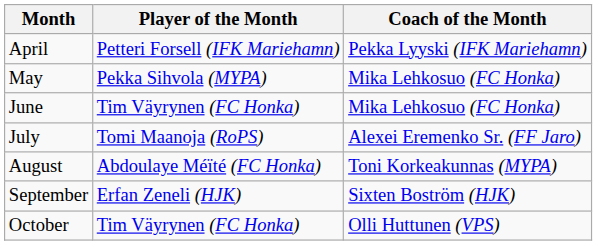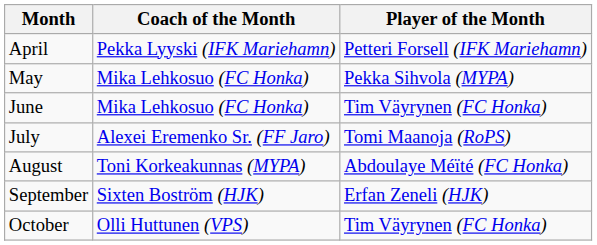 <table class="wikitable">
 <tr>
 <th>Month</th>
+<th>Coach of the Month</th>
 <th>Player of the Month</th>
-<th>Coach of the Month</th>
 </tr>
 <tr>
 <td>April</td>
+<td> <a href='#'>Pekka Lyyski</a> <em>(<a href='#'>IFK Mariehamn</a>)</em></td>
 <td> <a href='#'>Petteri Forsell</a> <em>(<a href='#'>IFK Mariehamn</a>)</em></td>
-<td> <a href='#'>Pekka Lyyski</a> <em>(<a href='#'>IFK Mariehamn</a>)</em></td>
 </tr>
 <tr>
 <td>May</td>
+<td> <a href='#'>Mika Lehkosuo</a> <em>(<a href='#'>FC Honka</a>)</em></td>
 <td> <a href='#'>Pekka Sihvola</a> <em>(<a href='#'>MYPA</a>)</em></td>
-<td> <a href='#'>Mika Lehkosuo</a> <em>(<a href='#'>FC Honka</a>)</em></td>
 </tr>
 <tr>
 <td>June</td>
+<td> <a href='#'>Mika Lehkosuo</a> <em>(<a href='#'>FC Honka</a>)</em></td>
 <td> <a href='#'>Tim Väyrynen</a> <em>(<a href='#'>FC Honka</a>)</em></td>
-<td> <a href='#'>Mika Lehkosuo</a> <em>(<a href='#'>FC Honka</a>)</em></td>
 </tr>
 <tr>
 <td>July</td>
+<td> <a href='#'>Alexei Eremenko Sr.</a> <em>(<a href='#'>FF Jaro</a>)</em></td>
 <td> <a href='#'>Tomi Maanoja</a> <em>(<a href='#'>RoPS</a>)</em></td>
-<td> <a href='#'>Alexei Eremenko Sr.</a> <em>(<a href='#'>FF Jaro</a>)</em></td>
 </tr>
 <tr>
 <td>August</td>
+<td> <a href='#'>Toni Korkeakunnas</a> <em>(<a href='#'>MYPA</a>)</em></td>
 <td> <a href='#'>Abdoulaye Méïté</a> <em>(<a href='#'>FC Honka</a>)</em></td>
-<td> <a href='#'>Toni Korkeakunnas</a> <em>(<a href='#'>MYPA</a>)</em></td>
 </tr>
 <tr>
 <td>September</td>
+<td> <a href='#'>Sixten Boström</a> <em>(<a href='#'>HJK</a>)</em></td>
 <td> <a href='#'>Erfan Zeneli</a> <em>(<a href='#'>HJK</a>)</em></td>
-<td> <a href='#'>Sixten Boström</a> <em>(<a href='#'>HJK</a>)</em></td>
 </tr>
 <tr>
 <td>October</td>
+<td> <a href='#'>Olli Huttunen</a> <em>(<a href='#'>VPS</a>)</em></td>
 <td> <a href='#'>Tim Väyrynen</a> <em>(<a href='#'>FC Honka</a>)</em></td>
-<td> <a href='#'>Olli Huttunen</a> <em>(<a href='#'>VPS</a>)</em></td>
 </tr>
 </table>
